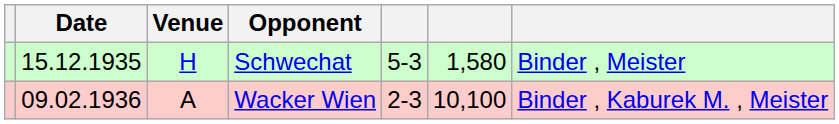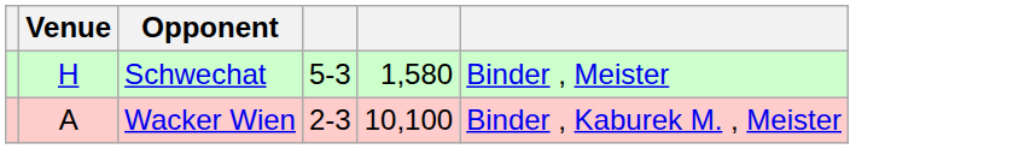 <table class="wikitable" Style="text-align: center">
 <tr>
 <th></th>
-<th>Date</th>
 <th>Venue</th>
 <th>Opponent</th>
 <th></th>
 <th></th>
 <th></th>
 </tr>
 <tr style="background:#cfc">
 <td></td>
-<td>15.12.1935</td>
 <td><a href='#'>H</a></td>
 <td align="left"><a href='#'>Schwechat</a></td>
 <td>5-3</td>
 <td align="right">1,580</td>
 <td align="left"><a href='#'>Binder</a> , <a href='#'>Meister</a> </td>
 </tr>
 <tr style="background:#fcc">
 <td></td>
-<td>09.02.1936</td>
 <td>A</td>
 <td align="left"><a href='#'>Wacker Wien</a></td>
 <td>2-3</td>
 <td align="right">10,100</td>
 <td align="left"><a href='#'>Binder</a>   , <a href='#'>Kaburek M.</a> , <a href='#'>Meister</a> </td>
 </tr>
 </table>
